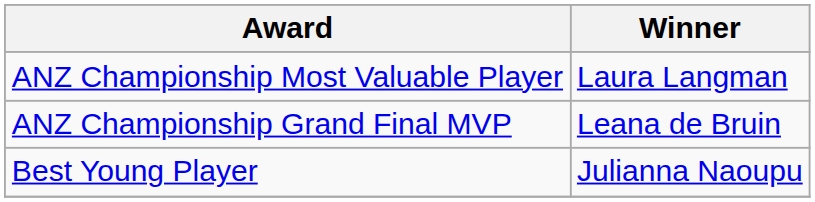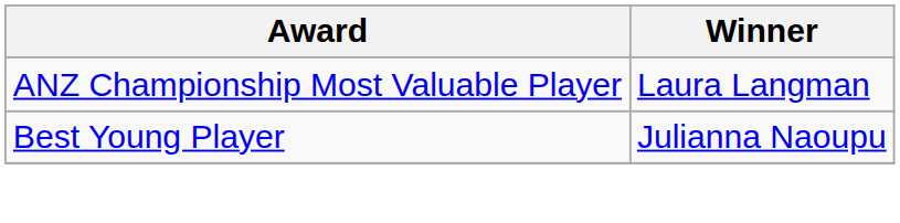 <table class="wikitable collapsible">
 <tr>
 <th>Award</th>
 <th>Winner</th>
 </tr>
 <tr>
 <td><a href='#'>ANZ Championship Most Valuable Player</a></td>
 <td> <a href='#'>Laura Langman</a> <em></em></td>
 </tr>
 <tr>
-<td><a href='#'>ANZ Championship Grand Final MVP</a></td>
-<td> <a href='#'>Leana de Bruin</a></td>
-</tr>
-<tr>
 <td><a href='#'>Best Young Player</a></td>
 <td> <a href='#'>Julianna Naoupu</a></td>
 </tr>
 <tr>
 </tr>
 </table>
